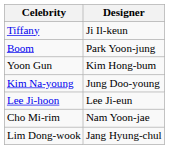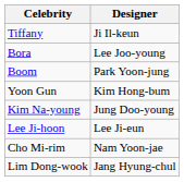 <table class="wikitable">
 <tr>
 <th>Celebrity</th>
 <th>Designer</th>
 </tr>
 <tr>
 <td><a href='#'>Tiffany</a></td>
 <td>Ji Il-keun</td>
+</tr>
+<tr>
+<td><a href='#'>Bora</a></td>
+<td>Lee Joo-young</td>
 </tr>
 <tr>
 <td><a href='#'>Boom</a></td>
 <td>Park Yoon-jung</td>
 </tr>
 <tr>
 <td>Yoon Gun</td>
 <td>Kim Hong-bum</td>
 </tr>
 <tr>
 <td><a href='#'>Kim Na-young</a></td>
 <td>Jung Doo-young</td>
 </tr>
 <tr>
 <td><a href='#'>Lee Ji-hoon</a></td>
 <td>Lee Ji-eun</td>
 </tr>
 <tr>
 <td>Cho Mi-rim</td>
 <td>Nam Yoon-jae</td>
 </tr>
 <tr>
 <td>Lim Dong-wook</td>
 <td>Jang Hyung-chul</td>
 </tr>
 </table>
